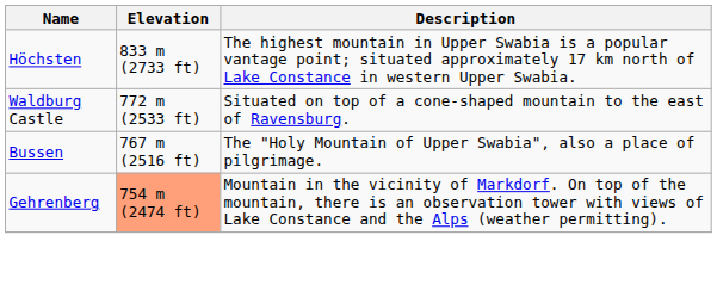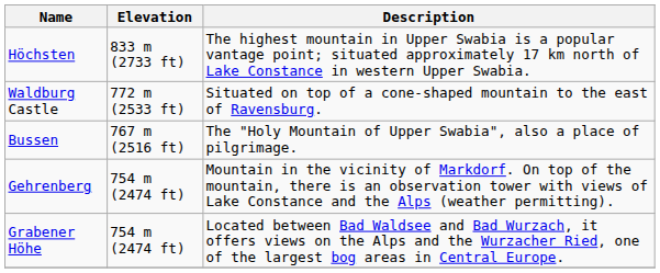 <table class="wikitable">
 <tr ----bgcolor="#B0C4DE">
 <th>Name</th>
 <th>Elevation</th>
 <th>Description</th>
 </tr>
 <tr ---->
 <td><a href='#'>Höchsten</a></td>
 <td>833 m (2733 ft)</td>
 <td>The highest mountain in Upper Swabia is a popular vantage point; situated approximately 17 km north of <a href='#'>Lake Constance</a> in western Upper Swabia.</td>
 </tr>
 <tr ---->
 <td><a href='#'>Waldburg</a> Castle</td>
 <td>772 m (2533 ft)</td>
 <td>Situated on top of a cone-shaped mountain  to the east of <a href='#'>Ravensburg</a>.</td>
 </tr>
 <tr ---->
 <td><a href='#'>Bussen</a></td>
 <td>767 m (2516 ft)</td>
 <td>The "Holy Mountain of Upper Swabia", also a place of pilgrimage.</td>
 </tr>
 <tr ---->
 <td><a href='#'>Gehrenberg</a></td>
-<td style="background: lightsalmon;">754 m (2474 ft)</td>
+<td>754 m (2474 ft)</td>
 <td>Mountain in the vicinity of <a href='#'>Markdorf</a>. On top of the mountain, there is an observation tower with views of Lake Constance and the <a href='#'>Alps</a> (weather permitting).</td>
+</tr>
+<tr ---->
+<td><a href='#'>Grabener Höhe</a></td>
+<td>754 m (2474 ft)</td>
+<td>Located between <a href='#'>Bad Waldsee</a> and <a href='#'>Bad Wurzach</a>, it offers views on the Alps and the <a href='#'>Wurzacher Ried</a>, one of the largest <a href='#'>bog</a> areas in <a href='#'>Central Europe</a>.</td>
 </tr>
 <tr ---->
 </tr>
 </table>
